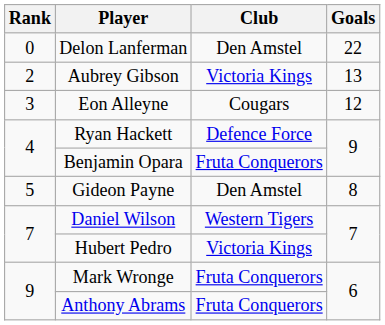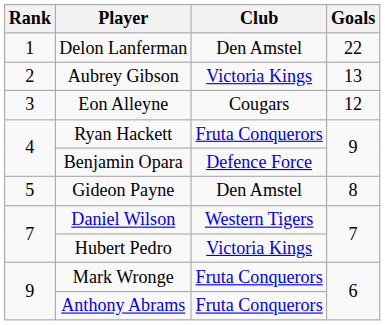 <table class="wikitable" style="text-align:center;">
 <tr>
 <th>Rank</th>
 <th>Player</th>
 <th>Club</th>
 <th>Goals</th>
 </tr>
 <tr>
-<td>0</td>
+<td>1</td>
 <td> Delon Lanferman</td>
 <td>Den Amstel</td>
 <td>22</td>
 </tr>
 <tr>
 <td>2</td>
 <td> Aubrey Gibson</td>
 <td><a href='#'>Victoria Kings</a></td>
 <td>13</td>
 </tr>
 <tr>
 <td>3</td>
 <td> Eon Alleyne</td>
 <td>Cougars</td>
 <td>12</td>
 </tr>
 <tr>
 <td rowspan=2>4</td>
 <td> Ryan Hackett</td>
-<td><a href='#'>Defence Force</a></td>
+<td><a href='#'>Fruta Conquerors</a></td>
 <td rowspan=2>9</td>
 </tr>
 <tr>
 <td> Benjamin Opara</td>
-<td><a href='#'>Fruta Conquerors</a></td>
+<td><a href='#'>Defence Force</a></td>
 </tr>
 <tr>
 <td>5</td>
 <td> Gideon Payne</td>
 <td>Den Amstel</td>
 <td>8</td>
 </tr>
 <tr>
 <td rowspan=2>7</td>
 <td> <a href='#'>Daniel Wilson</a></td>
 <td><a href='#'>Western Tigers</a></td>
 <td rowspan=2>7</td>
 </tr>
 <tr>
 <td> Hubert Pedro</td>
 <td><a href='#'>Victoria Kings</a></td>
 </tr>
 <tr>
 <td rowspan=2>9</td>
 <td> Mark Wronge</td>
 <td><a href='#'>Fruta Conquerors</a></td>
 <td rowspan=2>6</td>
 </tr>
 <tr>
 <td> <a href='#'>Anthony Abrams</a></td>
 <td><a href='#'>Fruta Conquerors</a></td>
 </tr>
 </table>
